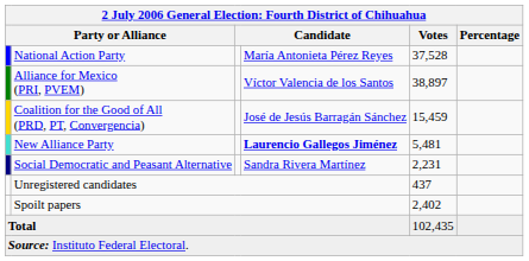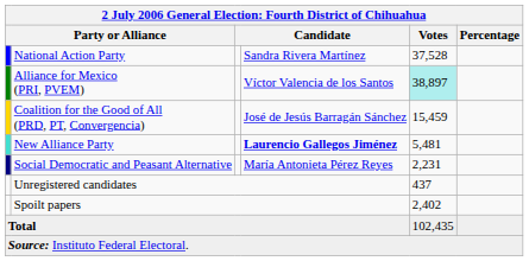 <table class="wikitable">
 <tr style="background:#efefef;">
 <th Colspan=6><strong><a href='#'>2 July 2006 General Election: Fourth District of Chihuahua</a></strong></th>
 </tr>
 <tr style="background:#efefef;">
 <th Colspan=2><strong>Party or Alliance</strong></th>
 <th Colspan=2><strong>Candidate</strong></th>
 <th><strong>Votes</strong></th>
 <th><strong>Percentage</strong></th>
 </tr>
 <tr>
 <td bgcolor=blue></td>
 <td><a href='#'>National Action Party</a></td>
 <td></td>
-<td><a href='#'>María Antonieta Pérez Reyes</a></td>
+<td><a href='#'>Sandra Rivera Martínez</a></td>
 <td>37,528</td>
 <td></td>
 </tr>
 <tr>
 <td bgcolor=green></td>
 <td><a href='#'>Alliance for Mexico</a><br>(<a href='#'>PRI</a>, <a href='#'>PVEM</a>)</td>
 <td></td>
 <td><a href='#'>Víctor Valencia de los Santos</a></td>
-<td>38,897</td>
+<td style="background: paleturquoise;">38,897</td>
 <td></td>
 </tr>
 <tr>
 <td bgcolor=gold></td>
 <td><a href='#'>Coalition for the Good of All</a><br>(<a href='#'>PRD</a>, <a href='#'>PT</a>, <a href='#'>Convergencia</a>)</td>
 <td></td>
 <td><a href='#'>José de Jesús Barragán Sánchez</a></td>
 <td>15,459</td>
 <td></td>
 </tr>
 <tr>
 <td bgcolor=turquoise></td>
 <td><a href='#'>New Alliance Party</a></td>
 <td></td>
 <td><strong><a href='#'>Laurencio Gallegos Jiménez</a></strong></td>
 <td>5,481</td>
 <td></td>
 </tr>
 <tr>
 <td bgcolor=navy></td>
 <td><a href='#'>Social Democratic and Peasant Alternative</a></td>
 <td></td>
-<td><a href='#'>Sandra Rivera Martínez</a></td>
+<td><a href='#'>María Antonieta Pérez Reyes</a></td>
 <td>2,231</td>
 <td></td>
 </tr>
 <tr>
 <td></td>
 <td Colspan=3>Unregistered candidates</td>
 <td>437</td>
 <td></td>
 </tr>
 <tr>
 <td></td>
 <td Colspan=3>Spoilt papers</td>
 <td>2,402</td>
 <td></td>
 </tr>
 <tr style="background:#efefef;">
 <td Colspan=4><strong>Total</strong></td>
 <td>102,435</td>
 <td></td>
 </tr>
 <tr style="background:#efefef;">
 <td Colspan=6><strong><em>Source:</em></strong> <a href='#'>Instituto Federal Electoral</a>.</td>
 </tr>
 </table>
